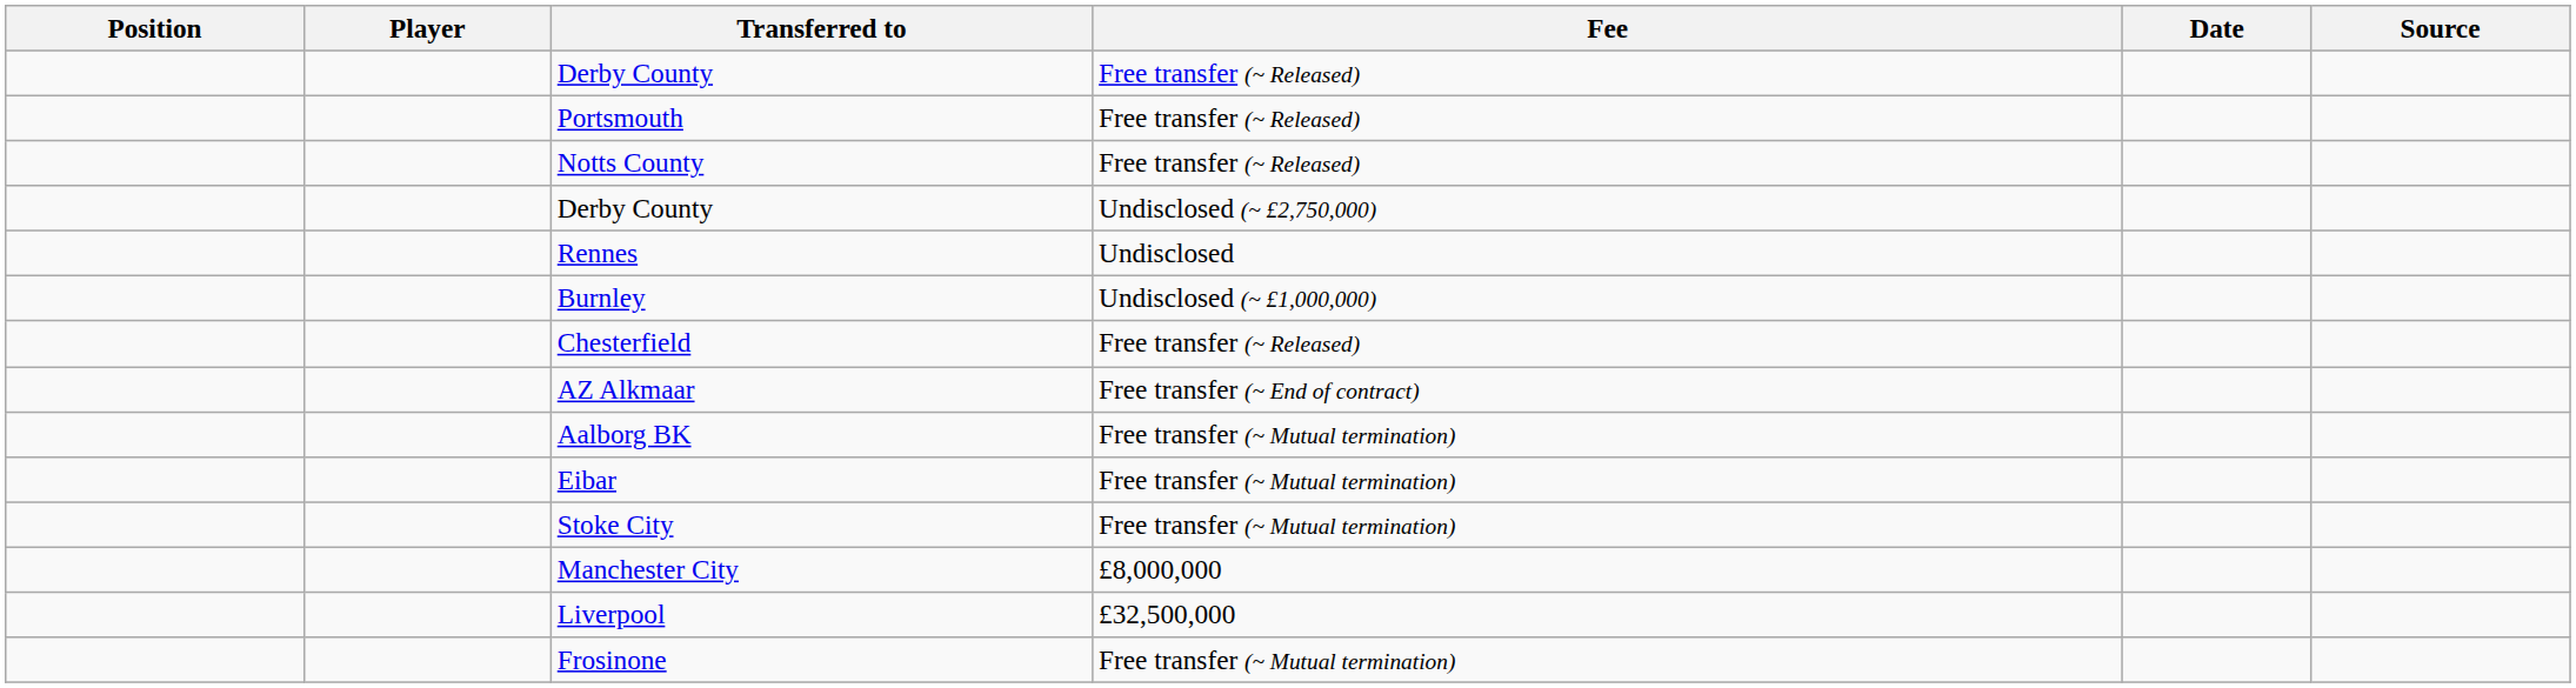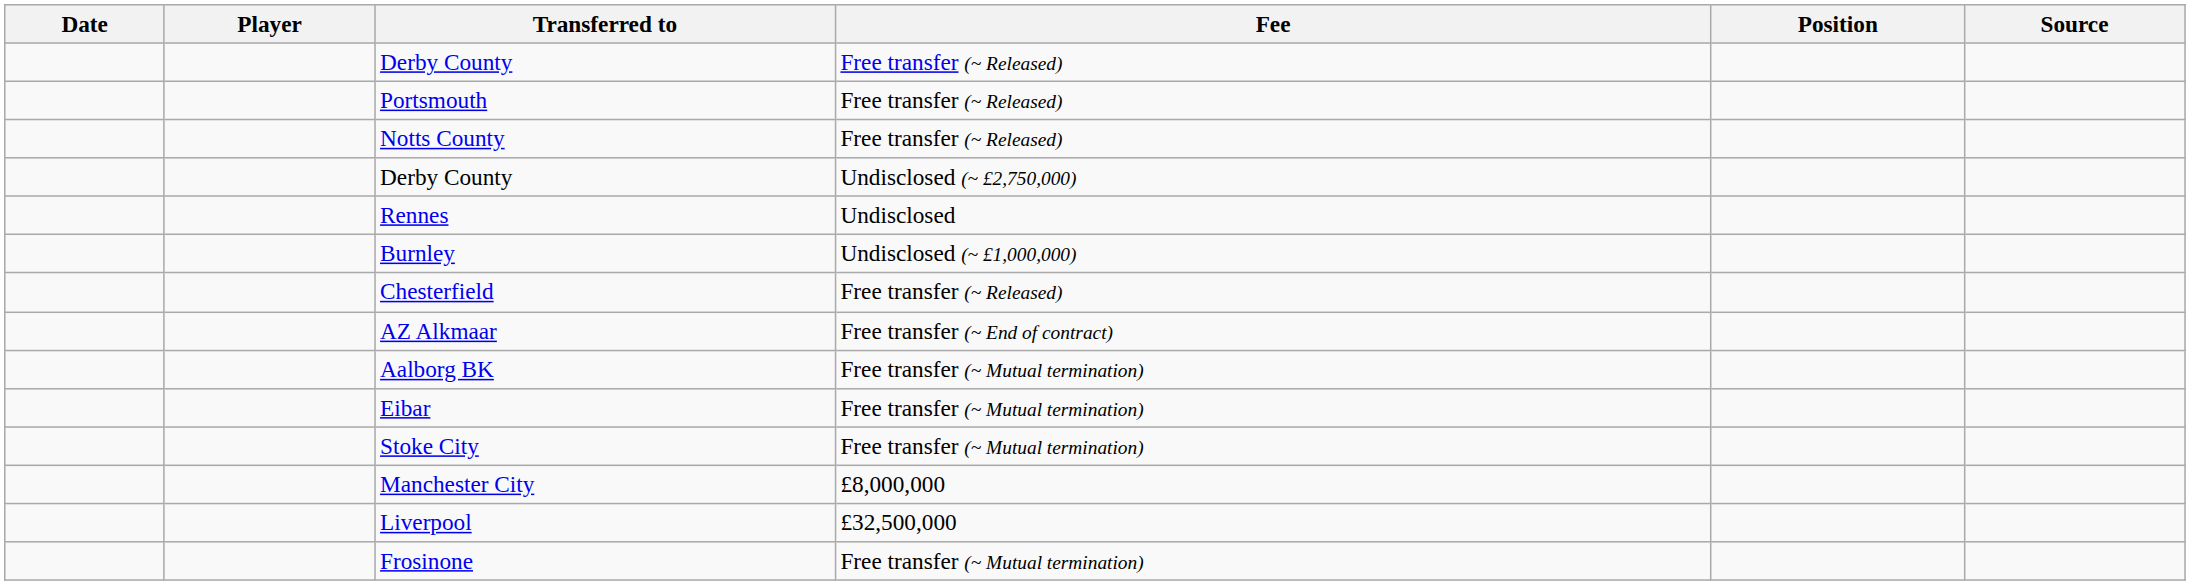 <table class="wikitable sortable" style="width:90%; text-align:center; font-size:95%; text-align:left;">
 <tr>
-<th>Position</th>
+<th>Date</th>
 <th>Player</th>
 <th>Transferred to</th>
 <th>Fee</th>
-<th>Date</th>
+<th>Position</th>
 <th>Source</th>
 </tr>
 <tr>
 <td></td>
 <td></td>
 <td> <a href='#'>Derby County</a></td>
 <td><a href='#'>Free transfer</a> <small><em>(~ Released)</em></small></td>
 <td></td>
 <td></td>
 </tr>
 <tr>
 <td></td>
 <td></td>
 <td> <a href='#'>Portsmouth</a></td>
 <td>Free transfer <small><em>(~ Released)</em></small></td>
 <td></td>
 <td></td>
 </tr>
 <tr>
 <td></td>
 <td></td>
 <td> <a href='#'>Notts County</a></td>
 <td>Free transfer <small><em>(~ Released)</em></small></td>
 <td></td>
 <td></td>
 </tr>
 <tr>
 <td></td>
 <td></td>
 <td> Derby County</td>
 <td>Undisclosed <small><em>(~ £2,750,000)</em></small></td>
 <td></td>
 <td></td>
 </tr>
 <tr>
 <td></td>
 <td></td>
 <td> <a href='#'>Rennes</a></td>
 <td>Undisclosed</td>
 <td></td>
 <td></td>
 </tr>
 <tr>
 <td></td>
 <td></td>
 <td> <a href='#'>Burnley</a></td>
 <td>Undisclosed <small><em>(~ £1,000,000)</em></small></td>
 <td></td>
 <td></td>
 </tr>
 <tr>
 <td></td>
 <td></td>
 <td> <a href='#'>Chesterfield</a></td>
 <td>Free transfer <small><em>(~ Released)</em></small></td>
 <td></td>
 <td></td>
 </tr>
 <tr>
 <td></td>
 <td></td>
 <td> <a href='#'>AZ Alkmaar</a></td>
 <td>Free transfer <small><em>(~ End of contract)</em></small></td>
 <td></td>
 <td></td>
 </tr>
 <tr>
 <td></td>
 <td></td>
 <td> <a href='#'>Aalborg BK</a></td>
 <td>Free transfer <small><em>(~ Mutual termination)</em></small></td>
 <td></td>
 <td></td>
 </tr>
 <tr>
 <td></td>
 <td></td>
 <td> <a href='#'>Eibar</a></td>
 <td>Free transfer <small><em>(~ Mutual termination)</em></small></td>
 <td></td>
 <td></td>
 </tr>
 <tr>
 <td></td>
 <td></td>
 <td> <a href='#'>Stoke City</a></td>
 <td>Free transfer <small><em>(~ Mutual termination)</em></small></td>
 <td></td>
 <td></td>
 </tr>
 <tr>
 <td></td>
 <td></td>
 <td> <a href='#'>Manchester City</a></td>
 <td>£8,000,000</td>
 <td></td>
 <td></td>
 </tr>
 <tr>
 <td></td>
 <td></td>
 <td> <a href='#'>Liverpool</a></td>
 <td>£32,500,000</td>
 <td></td>
 <td></td>
 </tr>
 <tr>
 <td></td>
 <td></td>
 <td> <a href='#'>Frosinone</a></td>
 <td>Free transfer <small><em>(~ Mutual termination)</em></small></td>
 <td></td>
 <td></td>
 </tr>
 </table>
